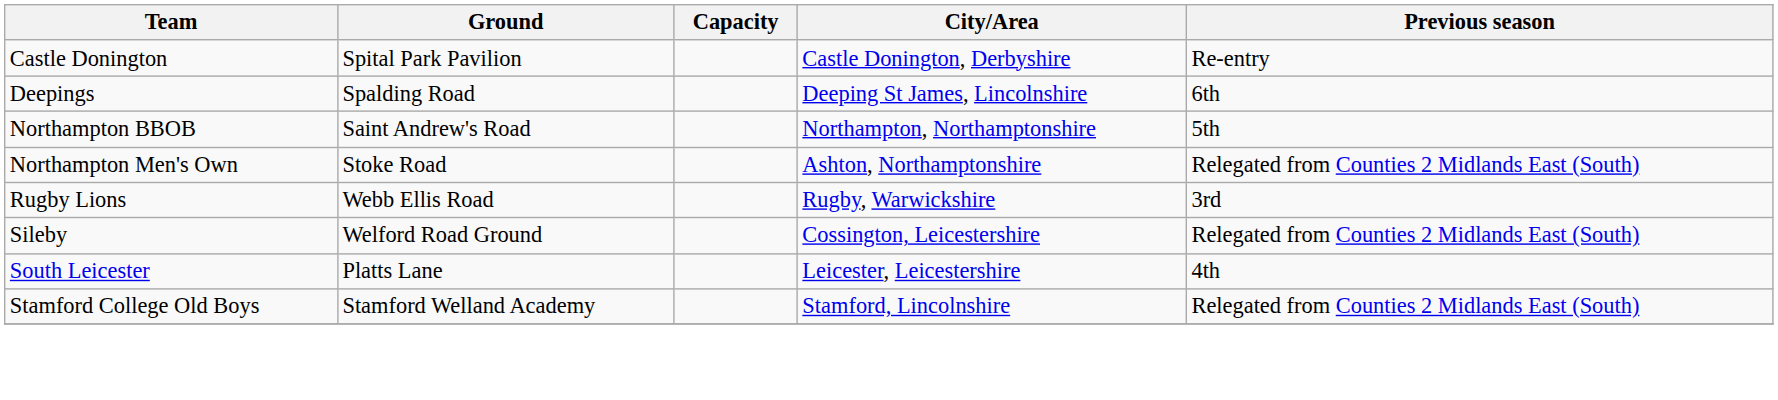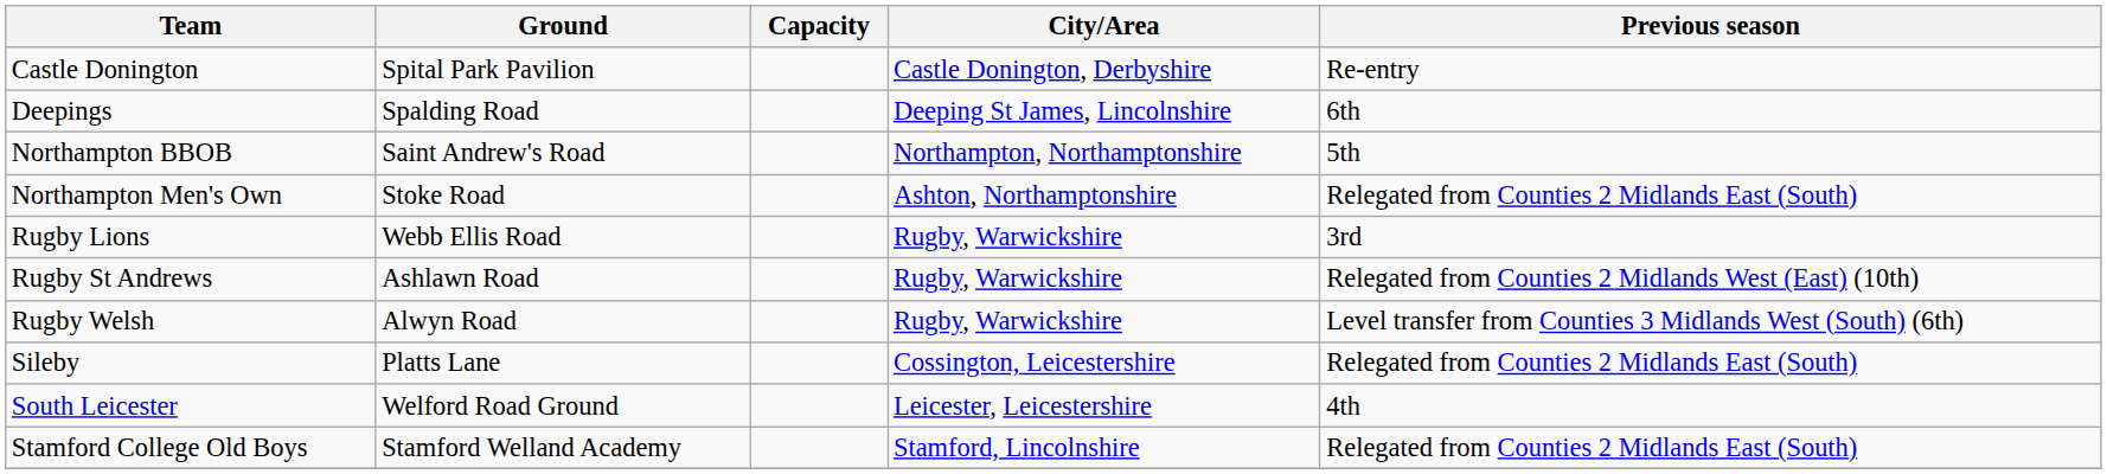 <table class="wikitable sortable" width=100%>
 <tr>
 <th>Team</th>
 <th>Ground</th>
 <th>Capacity</th>
 <th>City/Area</th>
 <th>Previous season</th>
 </tr>
 <tr>
 <td>Castle Donington</td>
 <td>Spital Park Pavilion</td>
 <td></td>
 <td><a href='#'>Castle Donington</a>, <a href='#'>Derbyshire</a></td>
 <td>Re-entry</td>
 </tr>
 <tr>
 <td>Deepings</td>
 <td>Spalding Road</td>
 <td></td>
 <td><a href='#'>Deeping St James</a>, <a href='#'>Lincolnshire</a></td>
 <td>6th</td>
 </tr>
 <tr>
 <td>Northampton BBOB</td>
 <td>Saint Andrew's Road</td>
 <td></td>
 <td><a href='#'>Northampton</a>, <a href='#'>Northamptonshire</a></td>
 <td>5th</td>
 </tr>
 <tr>
 <td>Northampton Men's Own</td>
 <td>Stoke Road</td>
 <td></td>
 <td><a href='#'>Ashton</a>, <a href='#'>Northamptonshire</a></td>
 <td>Relegated from  <a href='#'>Counties 2 Midlands East (South)</a></td>
 </tr>
 <tr>
 <td>Rugby Lions</td>
 <td>Webb Ellis Road</td>
 <td></td>
 <td><a href='#'>Rugby</a>, <a href='#'>Warwickshire</a></td>
 <td>3rd</td>
 </tr>
 <tr>
+<td>Rugby St Andrews</td>
+<td>Ashlawn Road</td>
+<td></td>
+<td><a href='#'>Rugby</a>, <a href='#'>Warwickshire</a></td>
+<td>Relegated from <a href='#'>Counties 2 Midlands West (East)</a> (10th)</td>
+</tr>
+<tr>
+<td>Rugby Welsh</td>
+<td>Alwyn Road</td>
+<td></td>
+<td><a href='#'>Rugby</a>, <a href='#'>Warwickshire</a></td>
+<td>Level transfer from <a href='#'>Counties 3 Midlands West (South)</a> (6th)</td>
+</tr>
+<tr>
 <td>Sileby</td>
-<td>Welford Road Ground</td>
+<td>Platts Lane</td>
 <td></td>
 <td><a href='#'>Cossington, Leicestershire</a></td>
 <td>Relegated from <a href='#'>Counties 2 Midlands East (South)</a></td>
 </tr>
 <tr>
 <td><a href='#'>South Leicester</a></td>
-<td>Platts Lane</td>
+<td>Welford Road Ground</td>
 <td></td>
 <td><a href='#'>Leicester</a>, <a href='#'>Leicestershire</a></td>
 <td>4th</td>
 </tr>
 <tr>
 <td>Stamford College Old Boys</td>
 <td>Stamford Welland Academy</td>
 <td></td>
 <td><a href='#'>Stamford, Lincolnshire</a></td>
 <td>Relegated from <a href='#'>Counties 2 Midlands East (South)</a></td>
 </tr>
 <tr>
 </tr>
 </table>
